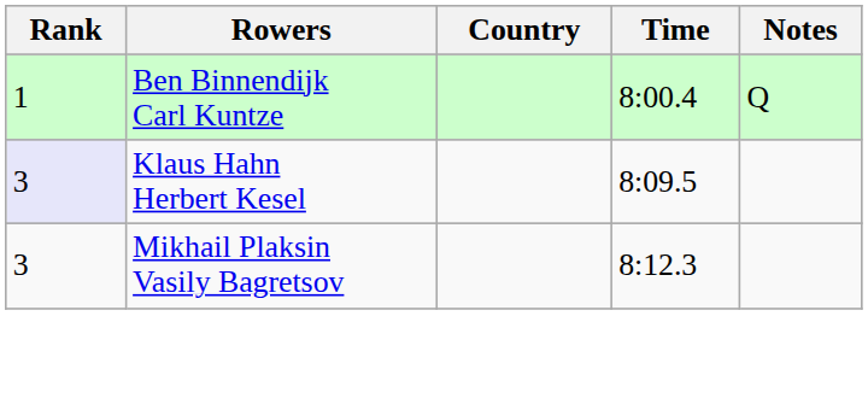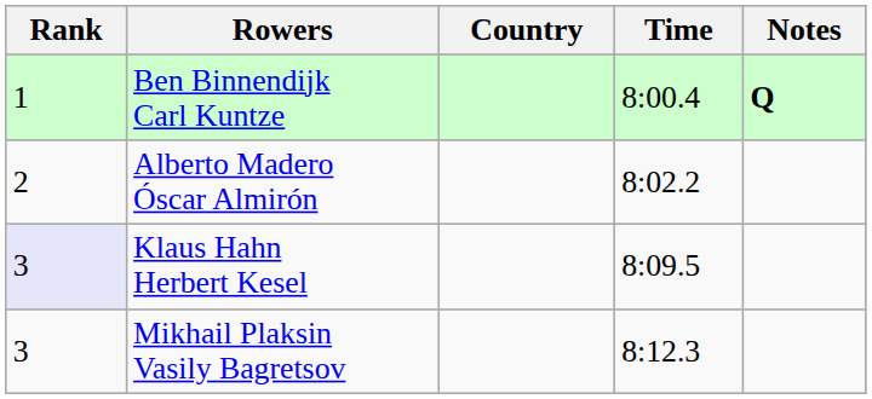 <table class="wikitable" width=50%>
 <tr>
 <th>Rank</th>
 <th>Rowers</th>
 <th>Country</th>
 <th>Time</th>
 <th>Notes</th>
 </tr>
 <tr bgcolor=ccffcc>
 <td>1</td>
 <td><a href='#'>Ben Binnendijk</a><br><a href='#'>Carl Kuntze</a></td>
 <td></td>
 <td>8:00.4</td>
-<td>Q</td>
+<td><strong>Q</strong></td>
+</tr>
+<tr>
+<td>2</td>
+<td><a href='#'>Alberto Madero</a><br><a href='#'>Óscar Almirón</a></td>
+<td></td>
+<td>8:02.2</td>
+<td></td>
 </tr>
 <tr>
 <td style="background: lavender;">3</td>
 <td><a href='#'>Klaus Hahn</a><br><a href='#'>Herbert Kesel</a></td>
 <td></td>
 <td>8:09.5</td>
 <td></td>
 </tr>
 <tr>
 <td>3</td>
 <td><a href='#'>Mikhail Plaksin</a><br><a href='#'>Vasily Bagretsov</a></td>
 <td></td>
 <td>8:12.3</td>
 <td></td>
 </tr>
 </table>
